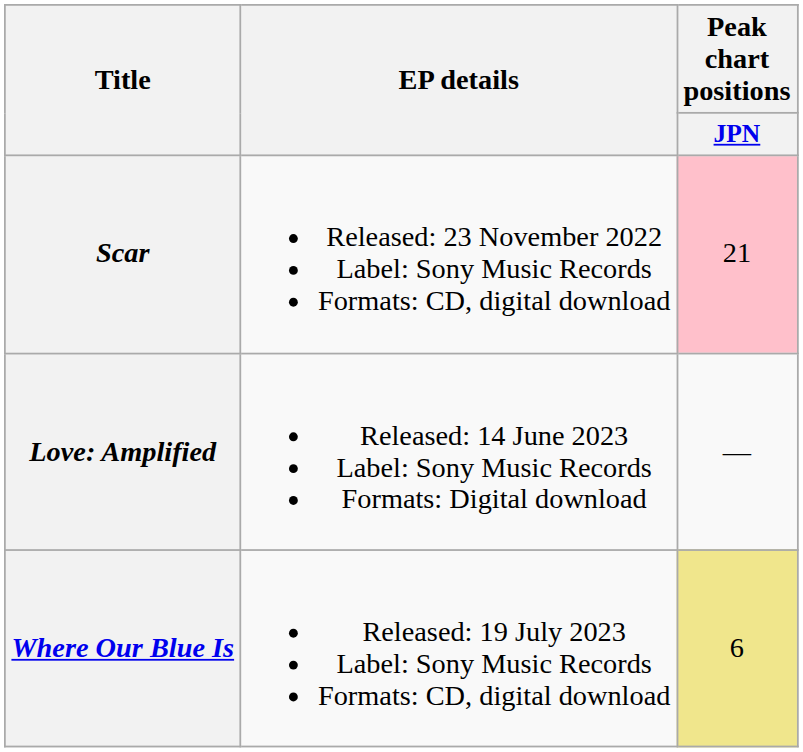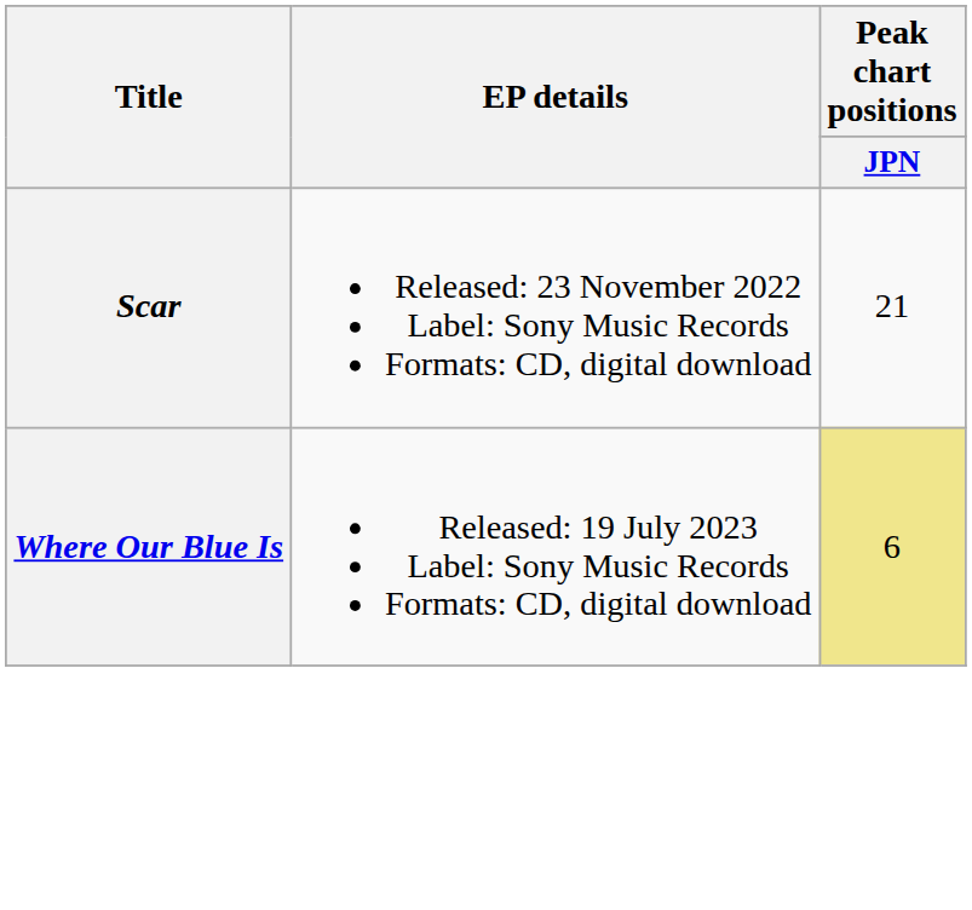 <table class="wikitable plainrowheaders" style="text-align:center;">
 <tr>
 <th scope="col" rowspan="2">Title</th>
 <th scope="col" rowspan="2">EP details</th>
 <th scope="col">Peak chart positions</th>
 </tr>
 <tr>
 <th scope="col" style="width:2.5em;font-size:90%;"><a href='#'>JPN</a><br></th>
 </tr>
 <tr>
 <th scope="row"><em>Scar</em> </th>
 <td><br><ul><li>Released: 23 November 2022</li><li>Label: Sony Music Records</li><li>Formats: CD, digital download</li></ul></td>
-<td style="background: pink;">21</td>
-</tr>
-<tr>
-<th scope="row"><em>Love: Amplified</em></th>
-<td><br><ul><li>Released: 14 June 2023</li><li>Label: Sony Music Records</li><li>Formats: Digital download</li></ul></td>
-<td>—</td>
+<td>21</td>
 </tr>
 <tr>
 <th scope="row"><em><a href='#'>Where Our Blue Is</a></em></th>
 <td><br><ul><li>Released: 19 July 2023</li><li>Label: Sony Music Records</li><li>Formats: CD, digital download</li></ul></td>
 <td style="background: khaki;">6</td>
 </tr>
 </table>
